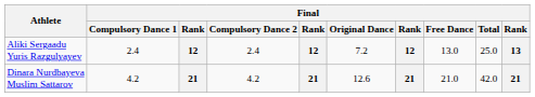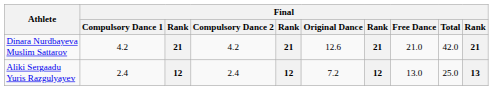 <table class="wikitable" style="font-size:90%">
 <tr>
 <th rowspan="2">Athlete</th>
 <th colspan="9">Final</th>
 </tr>
 <tr>
 <th>Compulsory Dance 1</th>
 <th>Rank</th>
 <th>Compulsory Dance 2</th>
 <th>Rank</th>
 <th>Original Dance</th>
 <th>Rank</th>
 <th>Free Dance</th>
 <th>Total</th>
 <th>Rank</th>
 </tr>
 <tr>
+<td><a href='#'>Dinara Nurdbayeva</a><br><a href='#'>Muslim Sattarov</a></td>
+<td align="center">4.2</td>
+<th align="center">21</th>
+<td align="center">4.2</td>
+<th align="center">21</th>
+<td align="center">12.6</td>
+<th align="center">21</th>
+<td align="center">21.0</td>
+<td align="center">42.0</td>
+<th align="center">21</th>
+</tr>
+<tr>
 <td><a href='#'>Aliki Sergaadu</a><br><a href='#'>Yuris Razgulyayev</a></td>
 <td align="center">2.4</td>
 <th align="center">12</th>
 <td align="center">2.4</td>
 <th align="center">12</th>
 <td align="center">7.2</td>
 <th align="center">12</th>
 <td align="center">13.0</td>
 <td align="center">25.0</td>
 <th align="center">13</th>
 </tr>
-<tr>
-<td><a href='#'>Dinara Nurdbayeva</a><br><a href='#'>Muslim Sattarov</a></td>
-<td align="center">4.2</td>
-<th align="center">21</th>
-<td align="center">4.2</td>
-<th align="center">21</th>
-<td align="center">12.6</td>
-<th align="center">21</th>
-<td align="center">21.0</td>
-<td align="center">42.0</td>
-<th align="center">21</th>
-</tr>
 </table>
